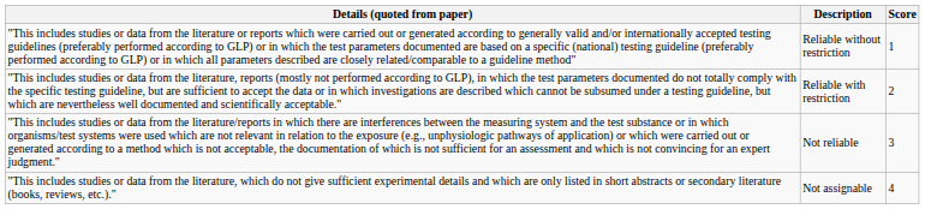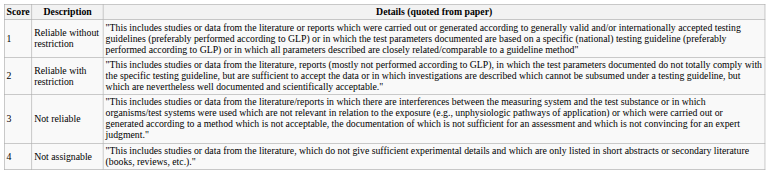 <table class="wikitable">
 <tr>
+<th>Score</th>
+<th>Description</th>
 <th>Details (quoted from paper)</th>
-<th>Description</th>
-<th>Score</th>
 </tr>
 <tr>
+<td>1</td>
+<td>Reliable without restriction</td>
 <td>"This includes studies or data from the literature or reports which were carried out or generated according to generally valid and/or internationally accepted testing guidelines (preferably performed according to GLP) or in which the test parameters documented are based on a specific (national) testing guideline (preferably performed according to GLP) or in which all parameters described are closely related/comparable to a guideline method"</td>
-<td>Reliable without restriction</td>
-<td>1</td>
 </tr>
 <tr>
+<td>2</td>
+<td>Reliable with restriction</td>
 <td>"This includes studies or data from the literature, reports (mostly not performed according to GLP), in which the test parameters documented do not totally comply with the specific testing guideline, but are sufficient to accept the data or in which investigations are described which cannot be subsumed under a testing guideline, but which are nevertheless well documented and scientifically acceptable."</td>
-<td>Reliable with restriction</td>
-<td>2</td>
 </tr>
 <tr>
+<td>3</td>
+<td>Not reliable</td>
 <td>"This includes studies or data from the literature/reports in which there are interferences between the measuring system and the test substance or in which organisms/test systems were used which are not relevant in relation to the exposure (e.g., unphysiologic pathways of application) or which were carried out or generated according to a method which is not acceptable, the documentation of which is not sufficient for an assessment and which is not convincing for an expert judgment."</td>
-<td>Not reliable</td>
-<td>3</td>
 </tr>
 <tr>
+<td>4</td>
+<td>Not assignable</td>
 <td>"This includes studies or data from the literature, which do not give sufficient experimental details and which are only listed in short abstracts or secondary literature (books, reviews, etc.)."</td>
-<td>Not assignable</td>
-<td>4</td>
 </tr>
 </table>
